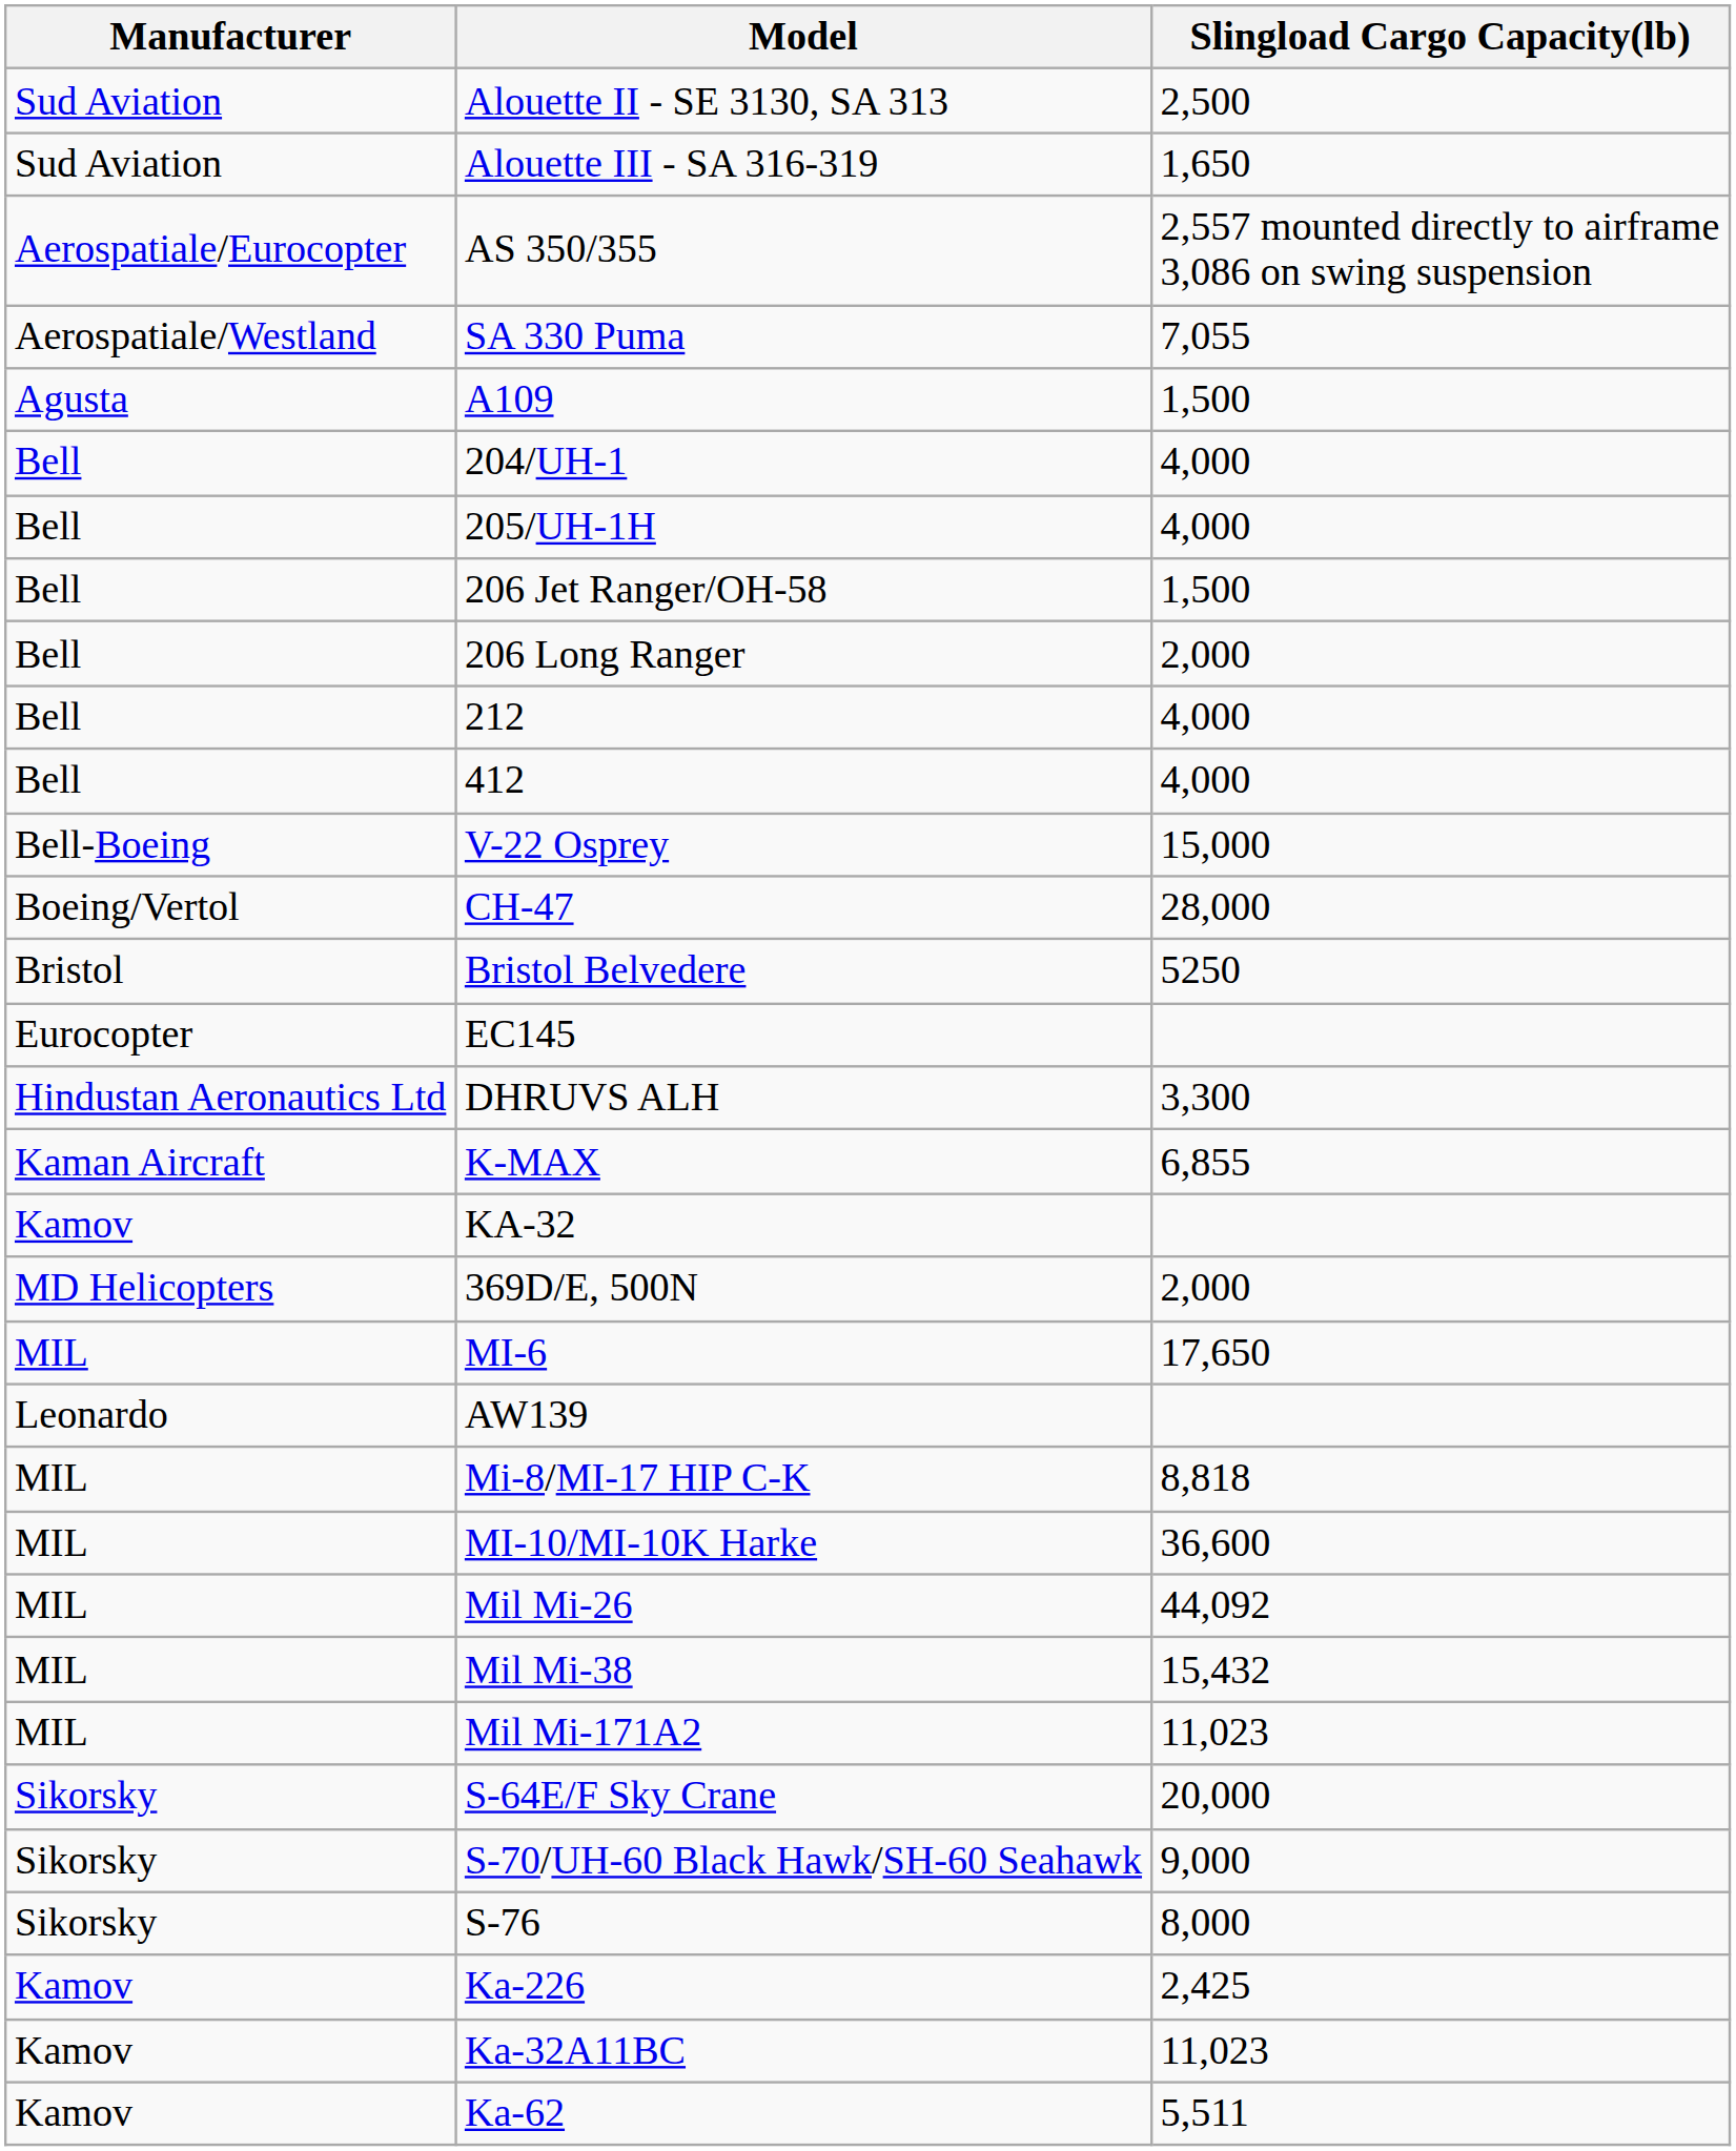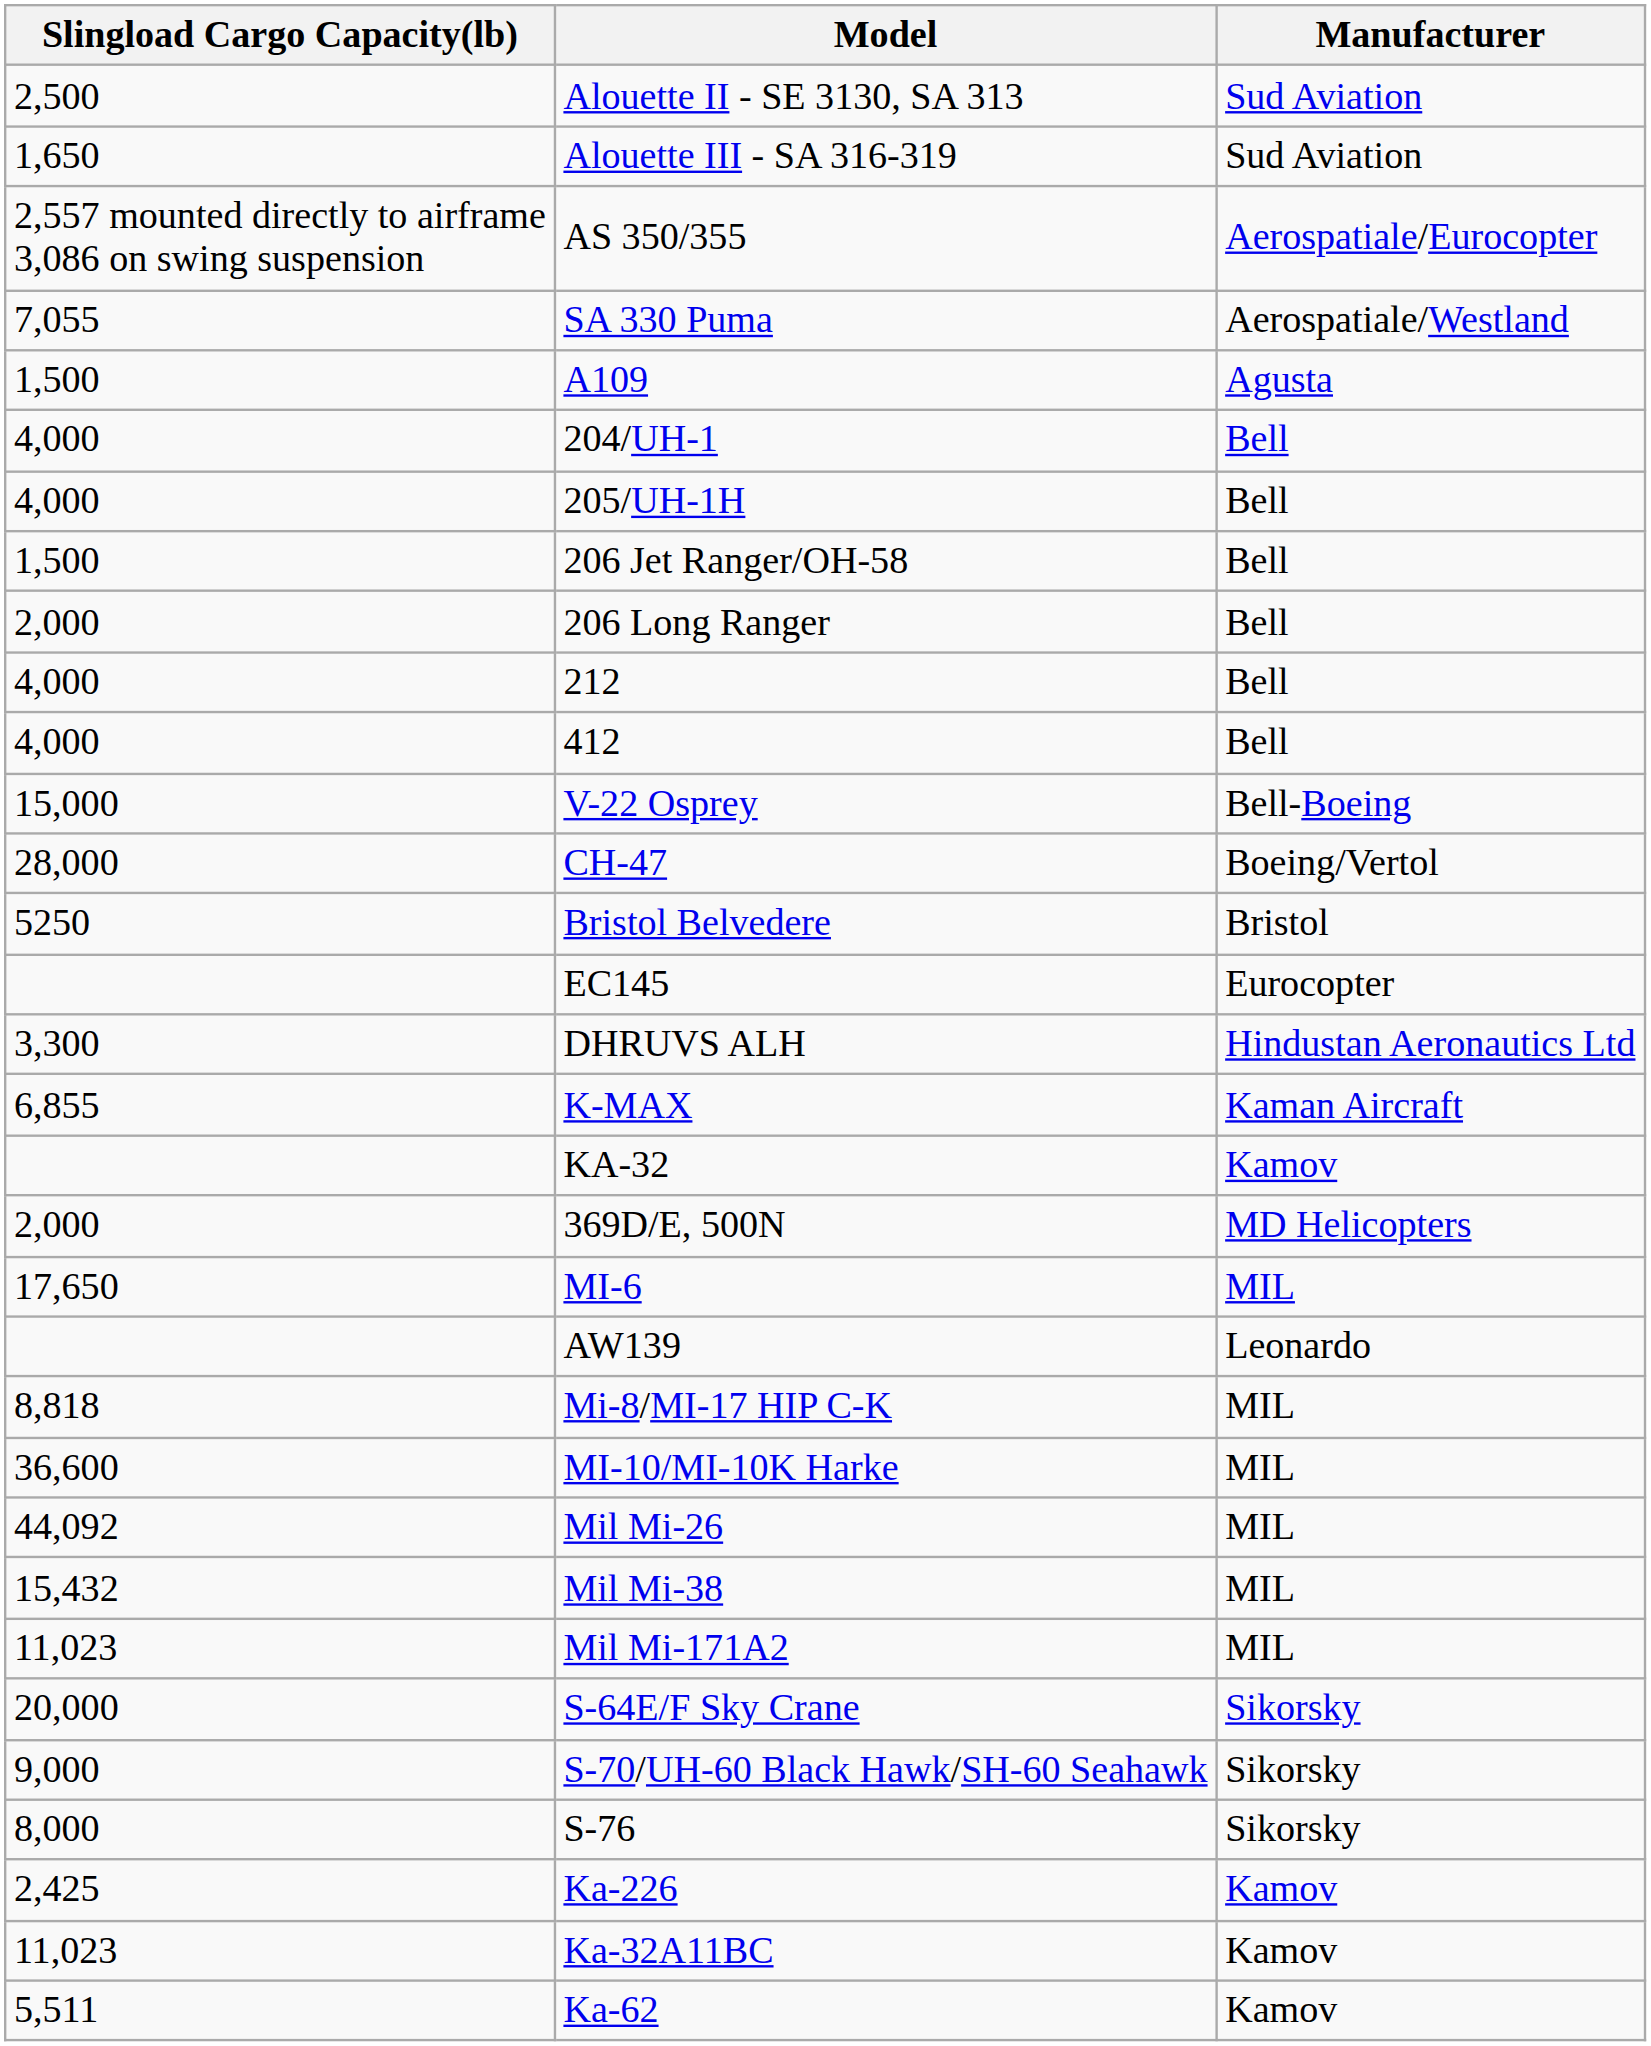 <table class="wikitable sortable">
 <tr>
+<th data-sort-type="number">Slingload Cargo Capacity(lb)</th>
+<th>Model</th>
 <th>Manufacturer</th>
-<th>Model</th>
-<th data-sort-type="number">Slingload Cargo Capacity(lb)</th>
 </tr>
 <tr>
+<td>2,500</td>
+<td><a href='#'>Alouette II</a> - SE 3130, SA 313</td>
 <td><a href='#'>Sud Aviation</a></td>
-<td><a href='#'>Alouette II</a> - SE 3130, SA 313</td>
-<td>2,500</td>
 </tr>
 <tr>
+<td>1,650</td>
+<td><a href='#'>Alouette III</a> - SA 316-319</td>
 <td>Sud Aviation</td>
-<td><a href='#'>Alouette III</a> - SA 316-319</td>
-<td>1,650</td>
 </tr>
 <tr>
+<td>2,557 mounted directly to airframe<br>3,086 on swing suspension</td>
+<td>AS 350/355</td>
 <td><a href='#'>Aerospatiale</a>/<a href='#'>Eurocopter</a></td>
-<td>AS 350/355</td>
-<td>2,557 mounted directly to airframe<br>3,086 on swing suspension</td>
 </tr>
 <tr>
+<td>7,055</td>
+<td><a href='#'>SA 330 Puma</a></td>
 <td>Aerospatiale/<a href='#'>Westland</a></td>
-<td><a href='#'>SA 330 Puma</a></td>
-<td>7,055</td>
 </tr>
 <tr>
+<td>1,500</td>
+<td><a href='#'>A109</a></td>
 <td><a href='#'>Agusta</a></td>
-<td><a href='#'>A109</a></td>
-<td>1,500</td>
 </tr>
 <tr>
+<td>4,000</td>
+<td>204/<a href='#'>UH-1</a></td>
 <td><a href='#'>Bell</a></td>
-<td>204/<a href='#'>UH-1</a></td>
-<td>4,000</td>
 </tr>
 <tr>
+<td>4,000</td>
+<td>205/<a href='#'>UH-1H</a></td>
 <td>Bell</td>
-<td>205/<a href='#'>UH-1H</a></td>
-<td>4,000</td>
 </tr>
 <tr>
+<td>1,500</td>
+<td>206 Jet Ranger/OH-58</td>
 <td>Bell</td>
-<td>206 Jet Ranger/OH-58</td>
-<td>1,500</td>
 </tr>
 <tr>
+<td>2,000</td>
+<td>206 Long Ranger</td>
 <td>Bell</td>
-<td>206 Long Ranger</td>
-<td>2,000</td>
 </tr>
 <tr>
+<td>4,000</td>
+<td>212</td>
 <td>Bell</td>
-<td>212</td>
-<td>4,000</td>
 </tr>
 <tr>
+<td>4,000</td>
+<td>412</td>
 <td>Bell</td>
-<td>412</td>
-<td>4,000</td>
 </tr>
 <tr>
+<td>15,000</td>
+<td><a href='#'>V-22 Osprey</a></td>
 <td>Bell-<a href='#'>Boeing</a></td>
-<td><a href='#'>V-22 Osprey</a></td>
-<td>15,000</td>
 </tr>
 <tr>
+<td>28,000</td>
+<td><a href='#'>CH-47</a></td>
 <td>Boeing/Vertol</td>
-<td><a href='#'>CH-47</a></td>
-<td>28,000</td>
 </tr>
 <tr>
+<td>5250</td>
+<td><a href='#'>Bristol Belvedere</a></td>
 <td>Bristol</td>
-<td><a href='#'>Bristol Belvedere</a></td>
-<td>5250</td>
 </tr>
 <tr>
+<td></td>
+<td>EC145</td>
 <td>Eurocopter</td>
-<td>EC145</td>
-<td></td>
 </tr>
 <tr>
+<td>3,300</td>
+<td>DHRUVS ALH</td>
 <td><a href='#'>Hindustan Aeronautics Ltd</a></td>
-<td>DHRUVS ALH</td>
-<td>3,300</td>
 </tr>
 <tr>
+<td>6,855</td>
+<td><a href='#'>K-MAX</a></td>
 <td><a href='#'>Kaman Aircraft</a></td>
-<td><a href='#'>K-MAX</a></td>
-<td>6,855</td>
 </tr>
 <tr>
+<td></td>
+<td>KA-32</td>
 <td><a href='#'>Kamov</a></td>
-<td>KA-32</td>
-<td></td>
 </tr>
 <tr>
+<td>2,000</td>
+<td>369D/E, 500N</td>
 <td><a href='#'>MD Helicopters</a></td>
-<td>369D/E, 500N</td>
-<td>2,000</td>
 </tr>
 <tr>
+<td>17,650</td>
+<td><a href='#'>MI-6</a></td>
 <td><a href='#'>MIL</a></td>
-<td><a href='#'>MI-6</a></td>
-<td>17,650</td>
 </tr>
 <tr>
+<td></td>
+<td>AW139</td>
 <td>Leonardo</td>
-<td>AW139</td>
-<td></td>
 </tr>
 <tr>
+<td>8,818</td>
+<td><a href='#'>Mi-8</a>/<a href='#'>MI-17 HIP C-K</a></td>
 <td>MIL</td>
-<td><a href='#'>Mi-8</a>/<a href='#'>MI-17 HIP C-K</a></td>
-<td>8,818</td>
 </tr>
 <tr>
+<td>36,600</td>
+<td><a href='#'>MI-10/MI-10K Harke</a></td>
 <td>MIL</td>
-<td><a href='#'>MI-10/MI-10K Harke</a></td>
-<td>36,600</td>
 </tr>
 <tr>
+<td>44,092</td>
+<td><a href='#'>Mil Mi-26</a></td>
 <td>MIL</td>
-<td><a href='#'>Mil Mi-26</a></td>
-<td>44,092</td>
 </tr>
 <tr>
+<td>15,432</td>
+<td><a href='#'>Mil Mi-38</a></td>
 <td>MIL</td>
-<td><a href='#'>Mil Mi-38</a></td>
-<td>15,432</td>
 </tr>
 <tr>
+<td>11,023</td>
+<td><a href='#'>Mil Mi-171A2</a></td>
 <td>MIL</td>
-<td><a href='#'>Mil Mi-171A2</a></td>
-<td>11,023</td>
 </tr>
 <tr>
+<td>20,000</td>
+<td><a href='#'>S-64E/F Sky Crane</a></td>
 <td><a href='#'>Sikorsky</a></td>
-<td><a href='#'>S-64E/F Sky Crane</a></td>
-<td>20,000</td>
 </tr>
 <tr>
+<td>9,000</td>
+<td><a href='#'>S-70</a>/<a href='#'>UH-60 Black Hawk</a>/<a href='#'>SH-60 Seahawk</a></td>
 <td>Sikorsky</td>
-<td><a href='#'>S-70</a>/<a href='#'>UH-60 Black Hawk</a>/<a href='#'>SH-60 Seahawk</a></td>
-<td>9,000</td>
 </tr>
 <tr>
+<td>8,000</td>
+<td>S-76</td>
 <td>Sikorsky</td>
-<td>S-76</td>
-<td>8,000</td>
 </tr>
 <tr>
+<td>2,425</td>
+<td><a href='#'>Ka-226</a></td>
 <td><a href='#'>Kamov</a></td>
-<td><a href='#'>Ka-226</a></td>
-<td>2,425</td>
 </tr>
 <tr>
+<td>11,023</td>
+<td><a href='#'>Ka-32A11BC</a></td>
 <td>Kamov</td>
-<td><a href='#'>Ka-32A11BC</a></td>
-<td>11,023</td>
 </tr>
 <tr>
+<td>5,511</td>
+<td><a href='#'>Ka-62</a></td>
 <td>Kamov</td>
-<td><a href='#'>Ka-62</a></td>
-<td>5,511</td>
 </tr>
 </table>
